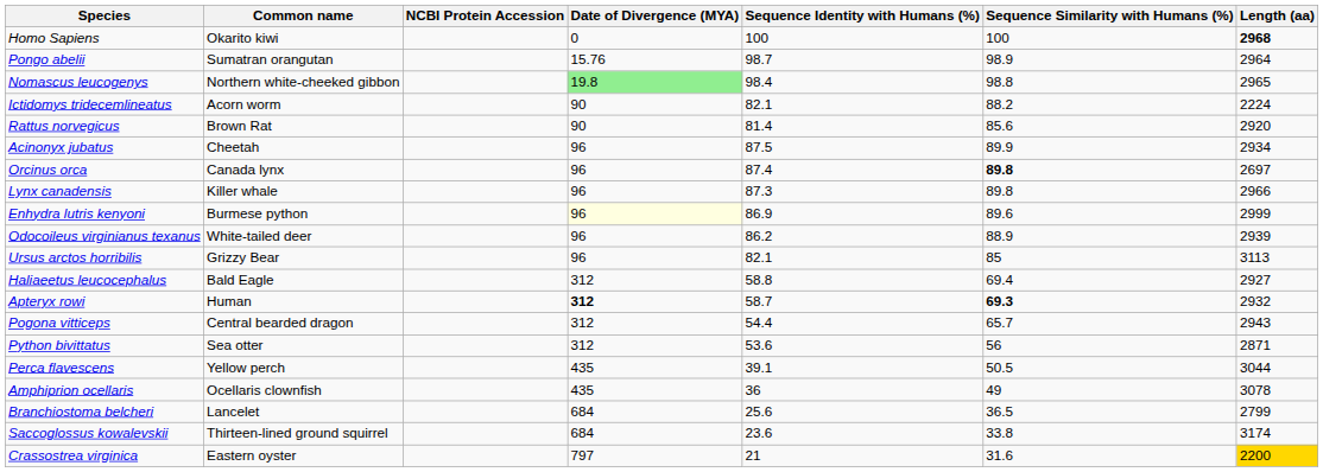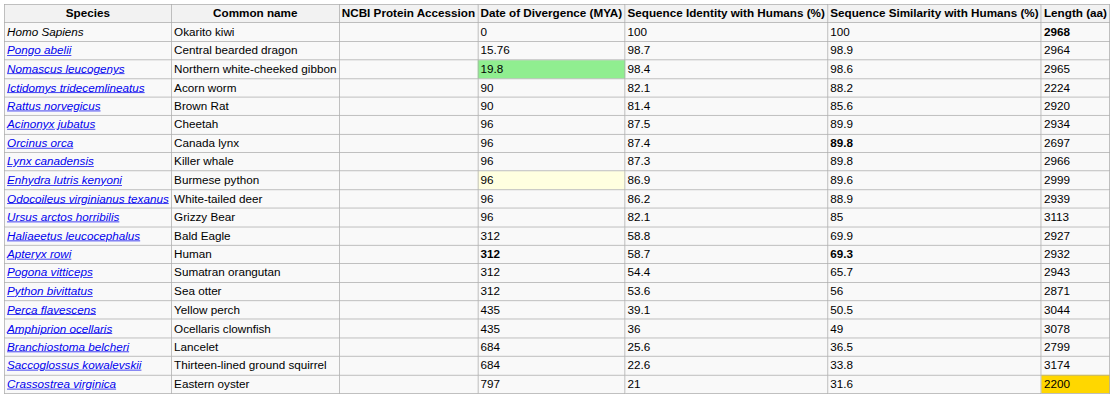 <table class="wikitable">
 <tr>
 <th>Species</th>
 <th>Common name</th>
 <th>NCBI Protein Accession</th>
 <th>Date of Divergence (MYA)</th>
 <th>Sequence Identity with Humans (%)</th>
 <th>Sequence Similarity with Humans (%)</th>
 <th>Length (aa)</th>
 </tr>
 <tr>
 <td><em>Homo Sapiens</em></td>
 <td>Okarito kiwi</td>
 <td></td>
 <td>0</td>
 <td>100</td>
 <td>100</td>
 <td><strong>2968</strong></td>
 </tr>
 <tr>
 <td><em><a href='#'>Pongo abelii</a></em></td>
-<td>Sumatran orangutan</td>
+<td>Central bearded dragon</td>
 <td></td>
 <td>15.76</td>
 <td>98.7</td>
 <td>98.9</td>
 <td>2964</td>
 </tr>
 <tr>
 <td><em><a href='#'>Nomascus leucogenys</a></em></td>
 <td>Northern white-cheeked gibbon</td>
 <td></td>
 <td style="background: lightgreen;">19.8</td>
 <td>98.4</td>
-<td>98.8</td>
+<td>98.6</td>
 <td>2965</td>
 </tr>
 <tr>
 <td><em><a href='#'>Ictidomys tridecemlineatus</a></em></td>
 <td>Acorn worm</td>
 <td></td>
 <td>90</td>
 <td>82.1</td>
 <td>88.2</td>
 <td>2224</td>
 </tr>
 <tr>
 <td><em><a href='#'>Rattus norvegicus</a></em></td>
 <td>Brown Rat</td>
 <td></td>
 <td>90</td>
 <td>81.4</td>
 <td>85.6</td>
 <td>2920</td>
 </tr>
 <tr>
 <td><em><a href='#'>Acinonyx jubatus</a></em></td>
 <td>Cheetah</td>
 <td></td>
 <td>96</td>
 <td>87.5</td>
 <td>89.9</td>
 <td>2934</td>
 </tr>
 <tr>
 <td><em><a href='#'>Orcinus orca</a></em></td>
 <td>Canada lynx</td>
 <td></td>
 <td>96</td>
 <td>87.4</td>
 <td><strong>89.8</strong></td>
 <td>2697</td>
 </tr>
 <tr>
 <td><em><a href='#'>Lynx canadensis</a></em></td>
 <td>Killer whale</td>
 <td></td>
 <td>96</td>
 <td>87.3</td>
 <td>89.8</td>
 <td>2966</td>
 </tr>
 <tr>
 <td><em><a href='#'>Enhydra lutris kenyoni</a></em></td>
 <td>Burmese python</td>
 <td></td>
 <td style="background: lightyellow;">96</td>
 <td>86.9</td>
 <td>89.6</td>
 <td>2999</td>
 </tr>
 <tr>
 <td><em><a href='#'>Odocoileus virginianus texanus</a></em></td>
 <td>White-tailed deer</td>
 <td></td>
 <td>96</td>
 <td>86.2</td>
 <td>88.9</td>
 <td>2939</td>
 </tr>
 <tr>
 <td><em><a href='#'>Ursus arctos horribilis</a></em></td>
 <td>Grizzy Bear</td>
 <td></td>
 <td>96</td>
 <td>82.1</td>
 <td>85</td>
 <td>3113</td>
 </tr>
 <tr>
 <td><em><a href='#'>Haliaeetus leucocephalus</a></em></td>
 <td>Bald Eagle</td>
 <td></td>
 <td>312</td>
 <td>58.8</td>
-<td>69.4</td>
+<td>69.9</td>
 <td>2927</td>
 </tr>
 <tr>
 <td><em><a href='#'>Apteryx rowi</a></em></td>
 <td>Human</td>
 <td></td>
 <td><strong>312</strong></td>
 <td>58.7</td>
 <td><strong>69.3</strong></td>
 <td>2932</td>
 </tr>
 <tr>
 <td><em><a href='#'>Pogona vitticeps</a></em></td>
-<td>Central bearded dragon</td>
+<td>Sumatran orangutan</td>
 <td></td>
 <td>312</td>
 <td>54.4</td>
 <td>65.7</td>
 <td>2943</td>
 </tr>
 <tr>
 <td><em><a href='#'>Python bivittatus</a></em></td>
 <td>Sea otter</td>
 <td></td>
 <td>312</td>
 <td>53.6</td>
 <td>56</td>
 <td>2871</td>
 </tr>
 <tr>
 <td><em><a href='#'>Perca flavescens</a></em></td>
 <td>Yellow perch</td>
 <td></td>
 <td>435</td>
 <td>39.1</td>
 <td>50.5</td>
 <td>3044</td>
 </tr>
 <tr>
 <td><em><a href='#'>Amphiprion ocellaris</a></em></td>
 <td>Ocellaris clownfish</td>
 <td></td>
 <td>435</td>
 <td>36</td>
 <td>49</td>
 <td>3078</td>
 </tr>
 <tr>
 <td><em><a href='#'>Branchiostoma belcheri</a></em></td>
 <td>Lancelet</td>
 <td></td>
 <td>684</td>
 <td>25.6</td>
 <td>36.5</td>
 <td>2799</td>
 </tr>
 <tr>
 <td><em><a href='#'>Saccoglossus kowalevskii</a></em></td>
 <td>Thirteen-lined ground squirrel</td>
 <td></td>
 <td>684</td>
-<td>23.6</td>
+<td>22.6</td>
 <td>33.8</td>
 <td>3174</td>
 </tr>
 <tr>
 <td><em><a href='#'>Crassostrea virginica</a></em></td>
 <td>Eastern oyster</td>
 <td></td>
 <td>797</td>
 <td>21</td>
 <td>31.6</td>
 <td style="background: gold;">2200</td>
 </tr>
 </table>
